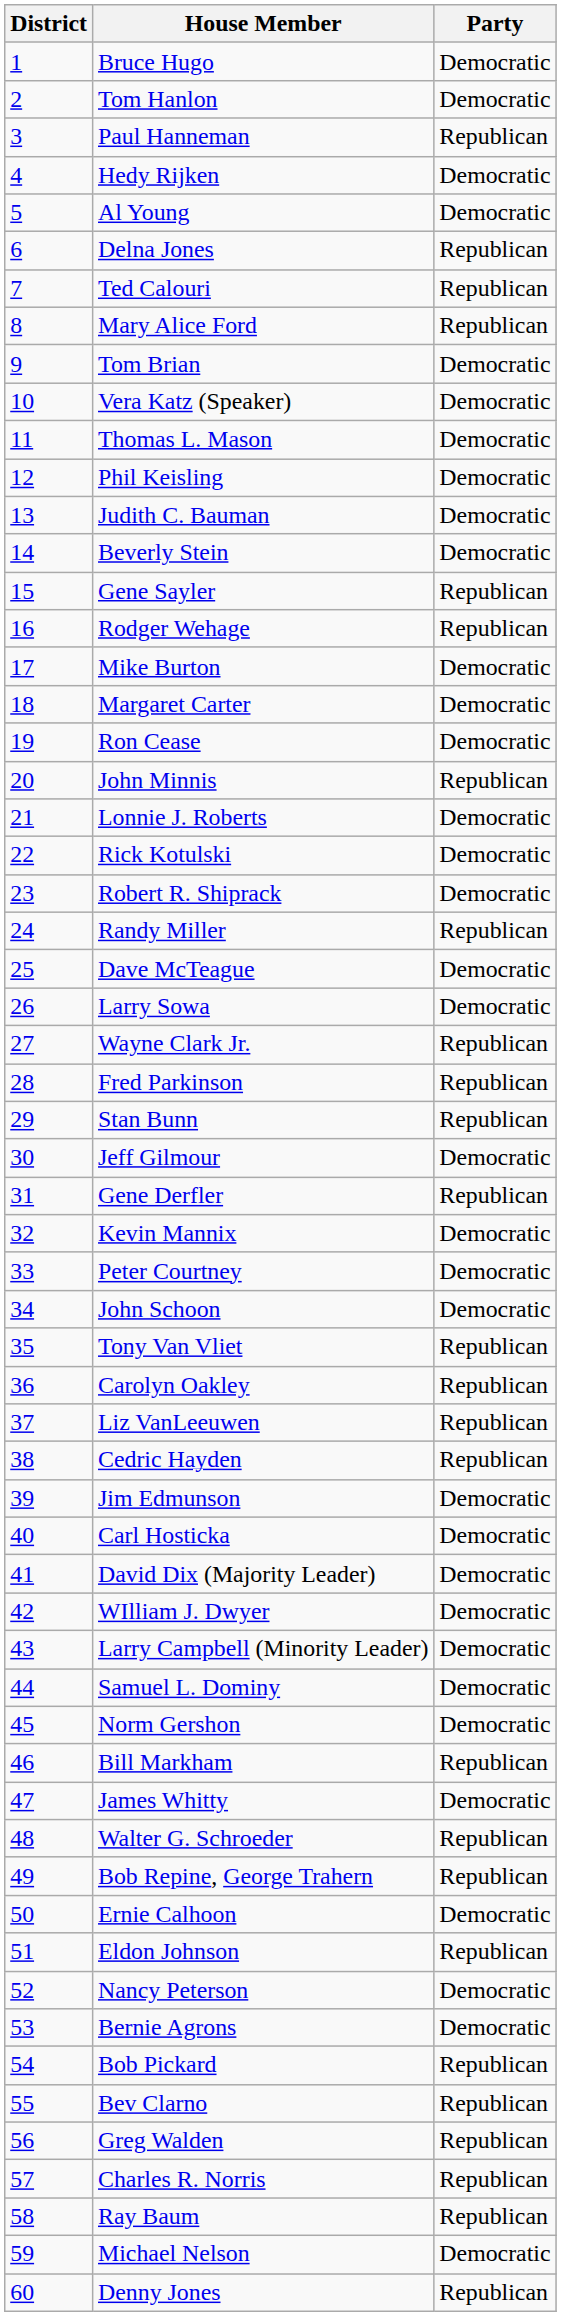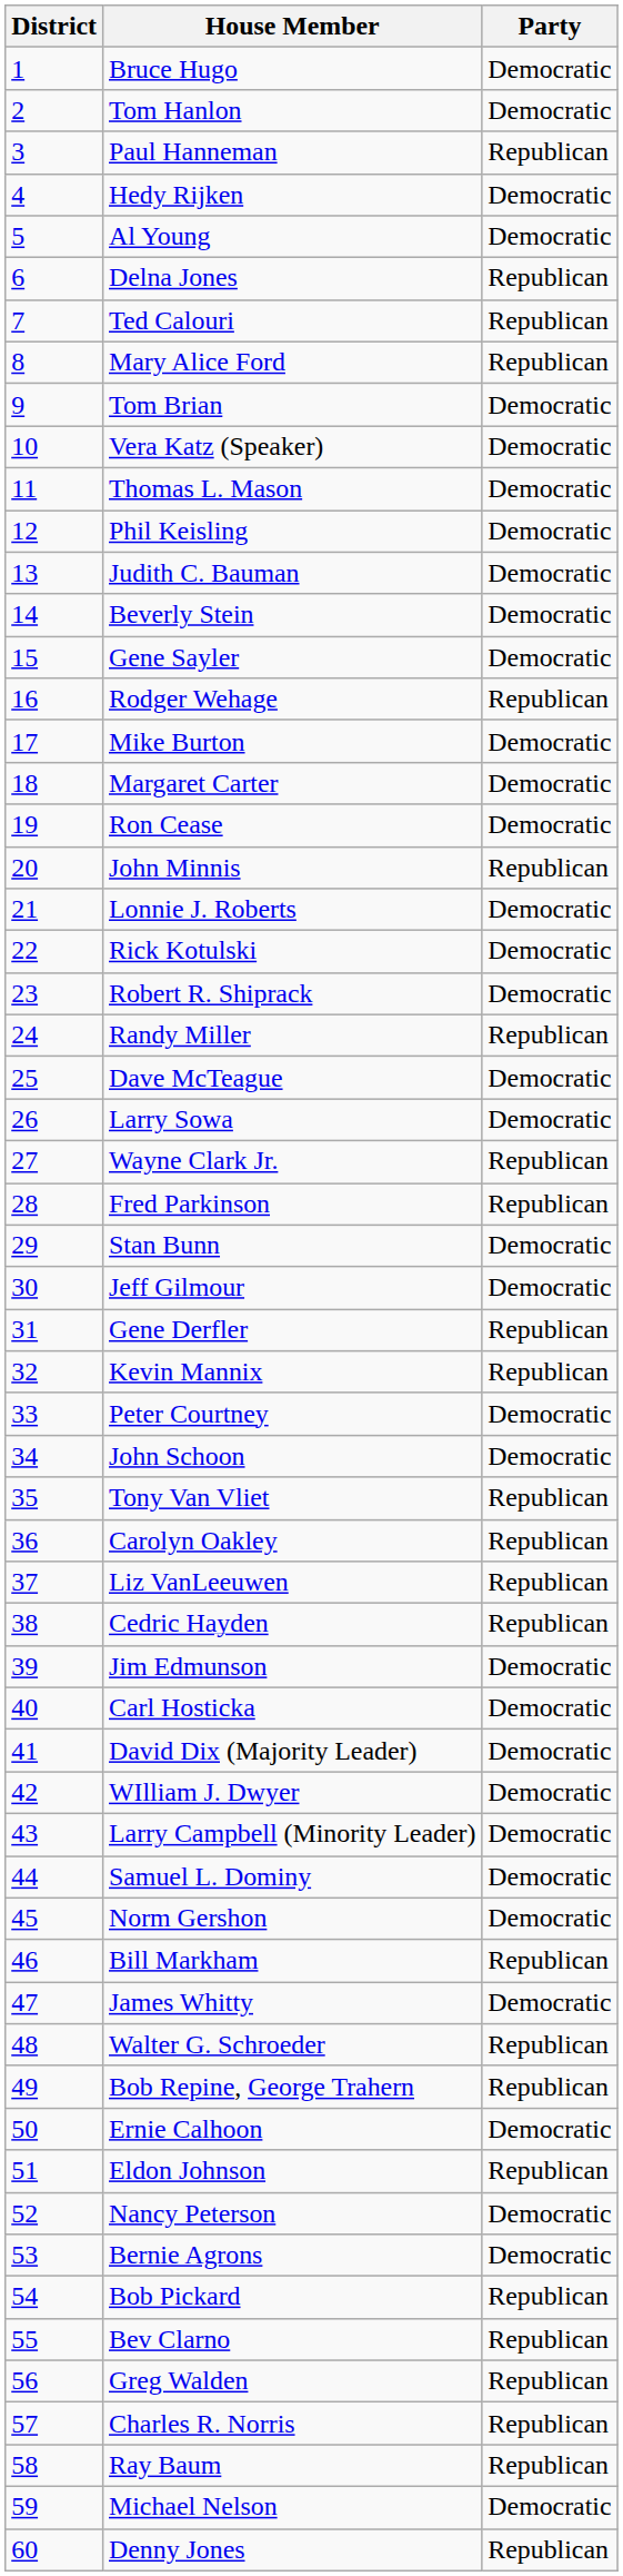 <table class="wikitable">
 <tr>
 <th>District</th>
 <th>House Member</th>
 <th>Party</th>
 </tr>
 <tr>
 <td><a href='#'>1</a></td>
 <td><a href='#'>Bruce Hugo</a></td>
 <td>Democratic</td>
 </tr>
 <tr>
 <td><a href='#'>2</a></td>
 <td><a href='#'>Tom Hanlon</a></td>
 <td>Democratic</td>
 </tr>
 <tr>
 <td><a href='#'>3</a></td>
 <td><a href='#'>Paul Hanneman</a></td>
 <td>Republican</td>
 </tr>
 <tr>
 <td><a href='#'>4</a></td>
 <td><a href='#'>Hedy Rijken</a></td>
 <td>Democratic</td>
 </tr>
 <tr>
 <td><a href='#'>5</a></td>
 <td><a href='#'>Al Young</a></td>
 <td>Democratic</td>
 </tr>
 <tr>
 <td><a href='#'>6</a></td>
 <td><a href='#'>Delna Jones</a></td>
 <td>Republican</td>
 </tr>
 <tr>
 <td><a href='#'>7</a></td>
 <td><a href='#'>Ted Calouri</a></td>
 <td>Republican</td>
 </tr>
 <tr>
 <td><a href='#'>8</a></td>
 <td><a href='#'>Mary Alice Ford</a></td>
 <td>Republican</td>
 </tr>
 <tr>
 <td><a href='#'>9</a></td>
 <td><a href='#'>Tom Brian</a></td>
 <td>Democratic</td>
 </tr>
 <tr>
 <td><a href='#'>10</a></td>
 <td><a href='#'>Vera Katz</a> (Speaker)</td>
 <td>Democratic</td>
 </tr>
 <tr>
 <td><a href='#'>11</a></td>
 <td><a href='#'>Thomas L. Mason</a></td>
 <td>Democratic</td>
 </tr>
 <tr>
 <td><a href='#'>12</a></td>
 <td><a href='#'>Phil Keisling</a></td>
 <td>Democratic</td>
 </tr>
 <tr>
 <td><a href='#'>13</a></td>
 <td><a href='#'>Judith C. Bauman</a></td>
 <td>Democratic</td>
 </tr>
 <tr>
 <td><a href='#'>14</a></td>
 <td><a href='#'>Beverly Stein</a></td>
 <td>Democratic</td>
 </tr>
 <tr>
 <td><a href='#'>15</a></td>
 <td><a href='#'>Gene Sayler</a></td>
-<td>Republican</td>
+<td>Democratic</td>
 </tr>
 <tr>
 <td><a href='#'>16</a></td>
 <td><a href='#'>Rodger Wehage</a></td>
 <td>Republican</td>
 </tr>
 <tr>
 <td><a href='#'>17</a></td>
 <td><a href='#'>Mike Burton</a></td>
 <td>Democratic</td>
 </tr>
 <tr>
 <td><a href='#'>18</a></td>
 <td><a href='#'>Margaret Carter</a></td>
 <td>Democratic</td>
 </tr>
 <tr>
 <td><a href='#'>19</a></td>
 <td><a href='#'>Ron Cease</a></td>
 <td>Democratic</td>
 </tr>
 <tr>
 <td><a href='#'>20</a></td>
 <td><a href='#'>John Minnis</a></td>
 <td>Republican</td>
 </tr>
 <tr>
 <td><a href='#'>21</a></td>
 <td><a href='#'>Lonnie J. Roberts</a></td>
 <td>Democratic</td>
 </tr>
 <tr>
 <td><a href='#'>22</a></td>
 <td><a href='#'>Rick Kotulski</a></td>
 <td>Democratic</td>
 </tr>
 <tr>
 <td><a href='#'>23</a></td>
 <td><a href='#'>Robert R. Shiprack</a></td>
 <td>Democratic</td>
 </tr>
 <tr>
 <td><a href='#'>24</a></td>
 <td><a href='#'>Randy Miller</a></td>
 <td>Republican</td>
 </tr>
 <tr>
 <td><a href='#'>25</a></td>
 <td><a href='#'>Dave McTeague</a></td>
 <td>Democratic</td>
 </tr>
 <tr>
 <td><a href='#'>26</a></td>
 <td><a href='#'>Larry Sowa</a></td>
 <td>Democratic</td>
 </tr>
 <tr>
 <td><a href='#'>27</a></td>
 <td><a href='#'>Wayne Clark Jr.</a></td>
 <td>Republican</td>
 </tr>
 <tr>
 <td><a href='#'>28</a></td>
 <td><a href='#'>Fred Parkinson</a></td>
 <td>Republican</td>
 </tr>
 <tr>
 <td><a href='#'>29</a></td>
 <td><a href='#'>Stan Bunn</a></td>
-<td>Republican</td>
+<td>Democratic</td>
 </tr>
 <tr>
 <td><a href='#'>30</a></td>
 <td><a href='#'>Jeff Gilmour</a></td>
 <td>Democratic</td>
 </tr>
 <tr>
 <td><a href='#'>31</a></td>
 <td><a href='#'>Gene Derfler</a></td>
 <td>Republican</td>
 </tr>
 <tr>
 <td><a href='#'>32</a></td>
 <td><a href='#'>Kevin Mannix</a></td>
-<td>Democratic</td>
+<td>Republican</td>
 </tr>
 <tr>
 <td><a href='#'>33</a></td>
 <td><a href='#'>Peter Courtney</a></td>
 <td>Democratic</td>
 </tr>
 <tr>
 <td><a href='#'>34</a></td>
 <td><a href='#'>John Schoon</a></td>
 <td>Democratic</td>
 </tr>
 <tr>
 <td><a href='#'>35</a></td>
 <td><a href='#'>Tony Van Vliet</a></td>
 <td>Republican</td>
 </tr>
 <tr>
 <td><a href='#'>36</a></td>
 <td><a href='#'>Carolyn Oakley</a></td>
 <td>Republican</td>
 </tr>
 <tr>
 <td><a href='#'>37</a></td>
 <td><a href='#'>Liz VanLeeuwen</a></td>
 <td>Republican</td>
 </tr>
 <tr>
 <td><a href='#'>38</a></td>
 <td><a href='#'>Cedric Hayden</a></td>
 <td>Republican</td>
 </tr>
 <tr>
 <td><a href='#'>39</a></td>
 <td><a href='#'>Jim Edmunson</a></td>
 <td>Democratic</td>
 </tr>
 <tr>
 <td><a href='#'>40</a></td>
 <td><a href='#'>Carl Hosticka</a></td>
 <td>Democratic</td>
 </tr>
 <tr>
 <td><a href='#'>41</a></td>
 <td><a href='#'>David Dix</a> (Majority Leader)</td>
 <td>Democratic</td>
 </tr>
 <tr>
 <td><a href='#'>42</a></td>
 <td><a href='#'>WIlliam J. Dwyer</a></td>
 <td>Democratic</td>
 </tr>
 <tr>
 <td><a href='#'>43</a></td>
 <td><a href='#'>Larry Campbell</a> (Minority Leader)</td>
 <td>Democratic</td>
 </tr>
 <tr>
 <td><a href='#'>44</a></td>
 <td><a href='#'>Samuel L. Dominy</a></td>
 <td>Democratic</td>
 </tr>
 <tr>
 <td><a href='#'>45</a></td>
 <td><a href='#'>Norm Gershon</a></td>
 <td>Democratic</td>
 </tr>
 <tr>
 <td><a href='#'>46</a></td>
 <td><a href='#'>Bill Markham</a></td>
 <td>Republican</td>
 </tr>
 <tr>
 <td><a href='#'>47</a></td>
 <td><a href='#'>James Whitty</a></td>
 <td>Democratic</td>
 </tr>
 <tr>
 <td><a href='#'>48</a></td>
 <td><a href='#'>Walter G. Schroeder</a></td>
 <td>Republican</td>
 </tr>
 <tr>
 <td><a href='#'>49</a></td>
 <td><a href='#'>Bob Repine</a>, <a href='#'>George Trahern</a></td>
 <td>Republican</td>
 </tr>
 <tr>
 <td><a href='#'>50</a></td>
 <td><a href='#'>Ernie Calhoon</a></td>
 <td>Democratic</td>
 </tr>
 <tr>
 <td><a href='#'>51</a></td>
 <td><a href='#'>Eldon Johnson</a></td>
 <td>Republican</td>
 </tr>
 <tr>
 <td><a href='#'>52</a></td>
 <td><a href='#'>Nancy Peterson</a></td>
 <td>Democratic</td>
 </tr>
 <tr>
 <td><a href='#'>53</a></td>
 <td><a href='#'>Bernie Agrons</a></td>
 <td>Democratic</td>
 </tr>
 <tr>
 <td><a href='#'>54</a></td>
 <td><a href='#'>Bob Pickard</a></td>
 <td>Republican</td>
 </tr>
 <tr>
 <td><a href='#'>55</a></td>
 <td><a href='#'>Bev Clarno</a></td>
 <td>Republican</td>
 </tr>
 <tr>
 <td><a href='#'>56</a></td>
 <td><a href='#'>Greg Walden</a></td>
 <td>Republican</td>
 </tr>
 <tr>
 <td><a href='#'>57</a></td>
 <td><a href='#'>Charles R. Norris</a></td>
 <td>Republican</td>
 </tr>
 <tr>
 <td><a href='#'>58</a></td>
 <td><a href='#'>Ray Baum</a></td>
 <td>Republican</td>
 </tr>
 <tr>
 <td><a href='#'>59</a></td>
 <td><a href='#'>Michael Nelson</a></td>
 <td>Democratic</td>
 </tr>
 <tr>
 <td><a href='#'>60</a></td>
 <td><a href='#'>Denny Jones</a></td>
 <td>Republican</td>
 </tr>
 </table>
